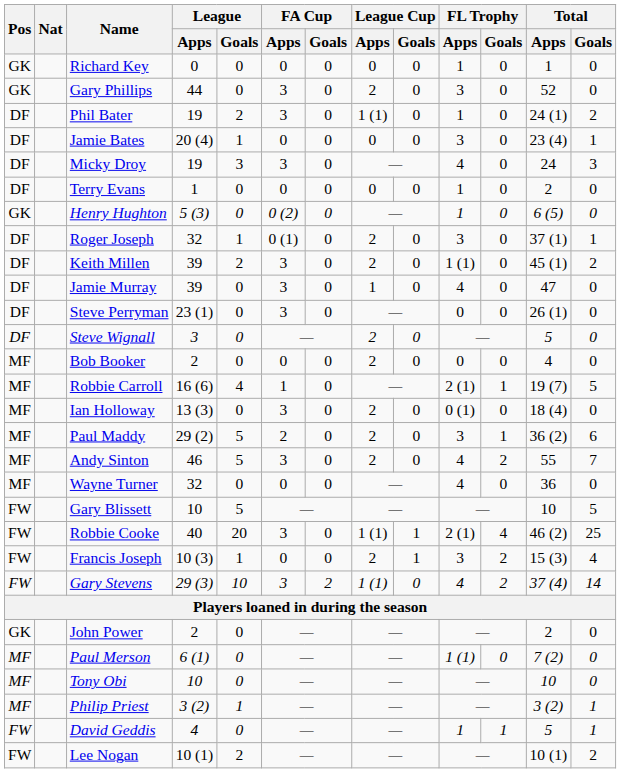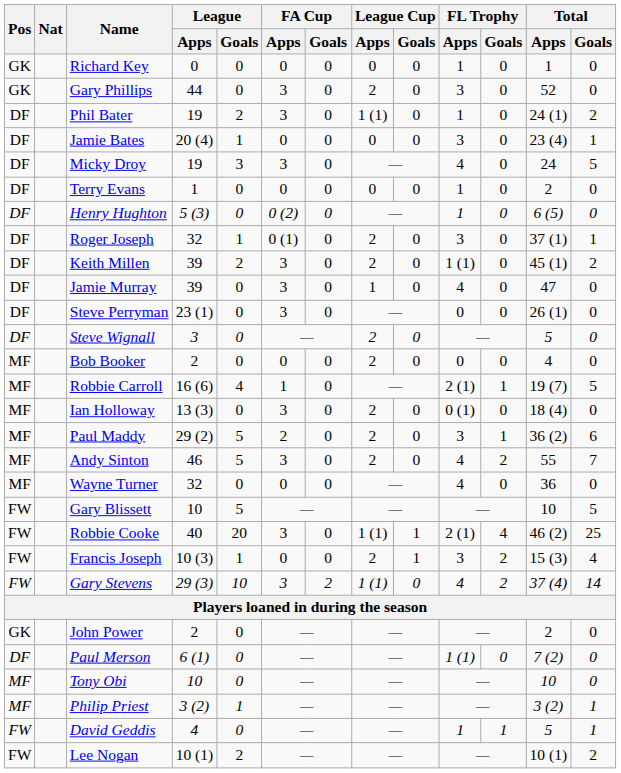 <table class="wikitable" style="text-align:center">
 <tr>
 <th rowspan="2">Pos</th>
 <th rowspan="2">Nat</th>
 <th rowspan="2">Name</th>
 <th colspan="2" style="width:85px;">League</th>
 <th colspan="2" style="width:85px;">FA Cup</th>
 <th colspan="2">League Cup</th>
 <th colspan="2">FL Trophy</th>
 <th colspan="2" style="width:85px;">Total</th>
 </tr>
 <tr>
 <th>Apps</th>
 <th>Goals</th>
 <th>Apps</th>
 <th>Goals</th>
 <th>Apps</th>
 <th>Goals</th>
 <th>Apps</th>
 <th>Goals</th>
 <th>Apps</th>
 <th>Goals</th>
 </tr>
 <tr>
 <td>GK</td>
 <td></td>
 <td style="text-align:left;"><a href='#'>Richard Key</a></td>
 <td>0</td>
 <td>0</td>
 <td>0</td>
 <td>0</td>
 <td>0</td>
 <td>0</td>
 <td>1</td>
 <td>0</td>
 <td>1</td>
 <td>0</td>
 </tr>
 <tr>
 <td>GK</td>
 <td></td>
 <td style="text-align:left;"><a href='#'>Gary Phillips</a></td>
 <td>44</td>
 <td>0</td>
 <td>3</td>
 <td>0</td>
 <td>2</td>
 <td>0</td>
 <td>3</td>
 <td>0</td>
 <td>52</td>
 <td>0</td>
 </tr>
 <tr>
 <td>DF</td>
 <td></td>
 <td style="text-align:left;"><a href='#'>Phil Bater</a></td>
 <td>19</td>
 <td>2</td>
 <td>3</td>
 <td>0</td>
 <td>1 (1)</td>
 <td>0</td>
 <td>1</td>
 <td>0</td>
 <td>24 (1)</td>
 <td>2</td>
 </tr>
 <tr>
 <td>DF</td>
 <td></td>
 <td style="text-align:left;"><a href='#'>Jamie Bates</a></td>
 <td>20 (4)</td>
 <td>1</td>
 <td>0</td>
 <td>0</td>
 <td>0</td>
 <td>0</td>
 <td>3</td>
 <td>0</td>
 <td>23 (4)</td>
 <td>1</td>
 </tr>
 <tr>
 <td>DF</td>
 <td></td>
 <td style="text-align:left;"><a href='#'>Micky Droy</a></td>
 <td>19</td>
 <td>3</td>
 <td>3</td>
 <td>0</td>
 <td colspan="2"><em>—</em></td>
 <td>4</td>
 <td>0</td>
 <td>24</td>
-<td>3</td>
+<td>5</td>
 </tr>
 <tr>
 <td>DF</td>
 <td></td>
 <td style="text-align:left;"><a href='#'>Terry Evans</a></td>
 <td>1</td>
 <td>0</td>
 <td>0</td>
 <td>0</td>
 <td>0</td>
 <td>0</td>
 <td>1</td>
 <td>0</td>
 <td>2</td>
 <td>0</td>
 </tr>
 <tr>
-<td>GK</td>
+<td><em>DF</em></td>
 <td><em></em></td>
 <td style="text-align:left;"><em><a href='#'>Henry Hughton</a></em></td>
 <td><em>5 (3)</em></td>
 <td><em>0</em></td>
 <td><em>0 (2)</em></td>
 <td><em>0</em></td>
 <td colspan="2"><em>—</em></td>
 <td><em>1</em></td>
 <td><em>0</em></td>
 <td><em>6 (5)</em></td>
 <td><em>0</em></td>
 </tr>
 <tr>
 <td>DF</td>
 <td></td>
 <td style="text-align:left;"><a href='#'>Roger Joseph</a></td>
 <td>32</td>
 <td>1</td>
 <td>0 (1)</td>
 <td>0</td>
 <td>2</td>
 <td>0</td>
 <td>3</td>
 <td>0</td>
 <td>37 (1)</td>
 <td>1</td>
 </tr>
 <tr>
 <td>DF</td>
 <td></td>
 <td style="text-align:left;"><a href='#'>Keith Millen</a></td>
 <td>39</td>
 <td>2</td>
 <td>3</td>
 <td>0</td>
 <td>2</td>
 <td>0</td>
 <td>1 (1)</td>
 <td>0</td>
 <td>45 (1)</td>
 <td>2</td>
 </tr>
 <tr>
 <td>DF</td>
 <td></td>
 <td style="text-align:left;"><a href='#'>Jamie Murray</a></td>
 <td>39</td>
 <td>0</td>
 <td>3</td>
 <td>0</td>
 <td>1</td>
 <td>0</td>
 <td>4</td>
 <td>0</td>
 <td>47</td>
 <td>0</td>
 </tr>
 <tr>
 <td>DF</td>
 <td></td>
 <td style="text-align:left;"><a href='#'>Steve Perryman</a></td>
 <td>23 (1)</td>
 <td>0</td>
 <td>3</td>
 <td>0</td>
 <td colspan="2"><em>—</em></td>
 <td>0</td>
 <td>0</td>
 <td>26 (1)</td>
 <td>0</td>
 </tr>
 <tr>
 <td><em>DF</em></td>
 <td><em></em></td>
 <td style="text-align:left;"><em><a href='#'>Steve Wignall</a></em></td>
 <td><em>3</em></td>
 <td><em>0</em></td>
 <td colspan="2"><em>—</em></td>
 <td><em>2</em></td>
 <td><em>0</em></td>
 <td colspan="2"><em>—</em></td>
 <td><em>5</em></td>
 <td><em>0</em></td>
 </tr>
 <tr>
 <td>MF</td>
 <td></td>
 <td style="text-align:left;"><a href='#'>Bob Booker</a></td>
 <td>2</td>
 <td>0</td>
 <td>0</td>
 <td>0</td>
 <td>2</td>
 <td>0</td>
 <td>0</td>
 <td>0</td>
 <td>4</td>
 <td>0</td>
 </tr>
 <tr>
 <td>MF</td>
 <td></td>
 <td style="text-align:left;"><a href='#'>Robbie Carroll</a></td>
 <td>16 (6)</td>
 <td>4</td>
 <td>1</td>
 <td>0</td>
 <td colspan="2"><em>—</em></td>
 <td>2 (1)</td>
 <td>1</td>
 <td>19 (7)</td>
 <td>5</td>
 </tr>
 <tr>
 <td>MF</td>
 <td></td>
 <td style="text-align:left;"><a href='#'>Ian Holloway</a></td>
 <td>13 (3)</td>
 <td>0</td>
 <td>3</td>
 <td>0</td>
 <td>2</td>
 <td>0</td>
 <td>0 (1)</td>
 <td>0</td>
 <td>18 (4)</td>
 <td>0</td>
 </tr>
 <tr>
 <td>MF</td>
 <td></td>
 <td style="text-align:left;"><a href='#'>Paul Maddy</a></td>
 <td>29 (2)</td>
 <td>5</td>
 <td>2</td>
 <td>0</td>
 <td>2</td>
 <td>0</td>
 <td>3</td>
 <td>1</td>
 <td>36 (2)</td>
 <td>6</td>
 </tr>
 <tr>
 <td>MF</td>
 <td></td>
 <td style="text-align:left;"><a href='#'>Andy Sinton</a></td>
 <td>46</td>
 <td>5</td>
 <td>3</td>
 <td>0</td>
 <td>2</td>
 <td>0</td>
 <td>4</td>
 <td>2</td>
 <td>55</td>
 <td>7</td>
 </tr>
 <tr>
 <td>MF</td>
 <td></td>
 <td style="text-align:left;"><a href='#'>Wayne Turner</a></td>
 <td>32</td>
 <td>0</td>
 <td>0</td>
 <td>0</td>
 <td colspan="2"><em>—</em></td>
 <td>4</td>
 <td>0</td>
 <td>36</td>
 <td>0</td>
 </tr>
 <tr>
 <td>FW</td>
 <td></td>
 <td style="text-align:left;"><a href='#'>Gary Blissett</a></td>
 <td>10</td>
 <td>5</td>
 <td colspan="2"><em>—</em></td>
 <td colspan="2"><em>—</em></td>
 <td colspan="2"><em>—</em></td>
 <td>10</td>
 <td>5</td>
 </tr>
 <tr>
 <td>FW</td>
 <td></td>
 <td style="text-align:left;"><a href='#'>Robbie Cooke</a></td>
 <td>40</td>
 <td>20</td>
 <td>3</td>
 <td>0</td>
 <td>1 (1)</td>
 <td>1</td>
 <td>2 (1)</td>
 <td>4</td>
 <td>46 (2)</td>
 <td>25</td>
 </tr>
 <tr>
 <td>FW</td>
 <td></td>
 <td style="text-align:left;"><a href='#'>Francis Joseph</a></td>
 <td>10 (3)</td>
 <td>1</td>
 <td>0</td>
 <td>0</td>
 <td>2</td>
 <td>1</td>
 <td>3</td>
 <td>2</td>
 <td>15 (3)</td>
 <td>4</td>
 </tr>
 <tr>
 <td><em>FW</em></td>
 <td><em></em></td>
 <td style="text-align:left;"><a href='#'><em>Gary Stevens</em></a></td>
 <td><em>29 (3)</em></td>
 <td><em>10</em></td>
 <td><em>3</em></td>
 <td><em>2</em></td>
 <td><em>1 (1)</em></td>
 <td><em>0</em></td>
 <td><em>4</em></td>
 <td><em>2</em></td>
 <td><em>37 (4)</em></td>
 <td><em>14</em></td>
 </tr>
 <tr>
 <th colspan="13">Players loaned in during the season</th>
 </tr>
 <tr>
 <td>GK</td>
 <td></td>
 <td style="text-align:left;"><a href='#'>John Power</a></td>
 <td>2</td>
 <td>0</td>
 <td colspan="2"><em>—</em></td>
 <td colspan="2"><em>—</em></td>
 <td colspan="2"><em>—</em></td>
 <td>2</td>
 <td>0</td>
 </tr>
 <tr>
-<td><em>MF</em></td>
+<td><em>DF</em></td>
 <td><em></em></td>
 <td style="text-align:left;"><em><a href='#'>Paul Merson</a></em></td>
 <td><em>6 (1)</em></td>
 <td><em>0</em></td>
 <td colspan="2"><em>—</em></td>
 <td colspan="2"><em>—</em></td>
 <td><em>1 (1)</em></td>
 <td><em>0</em></td>
 <td><em>7 (2)</em></td>
 <td><em>0</em></td>
 </tr>
 <tr>
 <td><em>MF</em></td>
 <td><em></em></td>
 <td style="text-align:left;"><em><a href='#'>Tony Obi</a></em></td>
 <td><em>10</em></td>
 <td><em>0</em></td>
 <td colspan="2"><em>—</em></td>
 <td colspan="2"><em>—</em></td>
 <td colspan="2"><em>—</em></td>
 <td><em>10</em></td>
 <td><em>0</em></td>
 </tr>
 <tr>
 <td><em>MF</em></td>
 <td><em></em></td>
 <td style="text-align:left;"><em><a href='#'>Philip Priest</a></em></td>
 <td><em>3 (2)</em></td>
 <td><em>1</em></td>
 <td colspan="2"><em>—</em></td>
 <td colspan="2"><em>—</em></td>
 <td colspan="2"><em>—</em></td>
 <td><em>3 (2)</em></td>
 <td><em>1</em></td>
 </tr>
 <tr>
 <td><em>FW</em></td>
 <td><em></em></td>
 <td style="text-align:left;"><em><a href='#'>David Geddis</a></em></td>
 <td><em>4</em></td>
 <td><em>0</em></td>
 <td colspan="2"><em>—</em></td>
 <td colspan="2"><em>—</em></td>
 <td><em>1</em></td>
 <td><em>1</em></td>
 <td><em>5</em></td>
 <td><em>1</em></td>
 </tr>
 <tr>
 <td>FW</td>
 <td></td>
 <td style="text-align:left;"><a href='#'>Lee Nogan</a></td>
 <td>10 (1)</td>
 <td>2</td>
 <td colspan="2"><em>—</em></td>
 <td colspan="2"><em>—</em></td>
 <td colspan="2"><em>—</em></td>
 <td>10 (1)</td>
 <td>2</td>
 </tr>
 </table>
